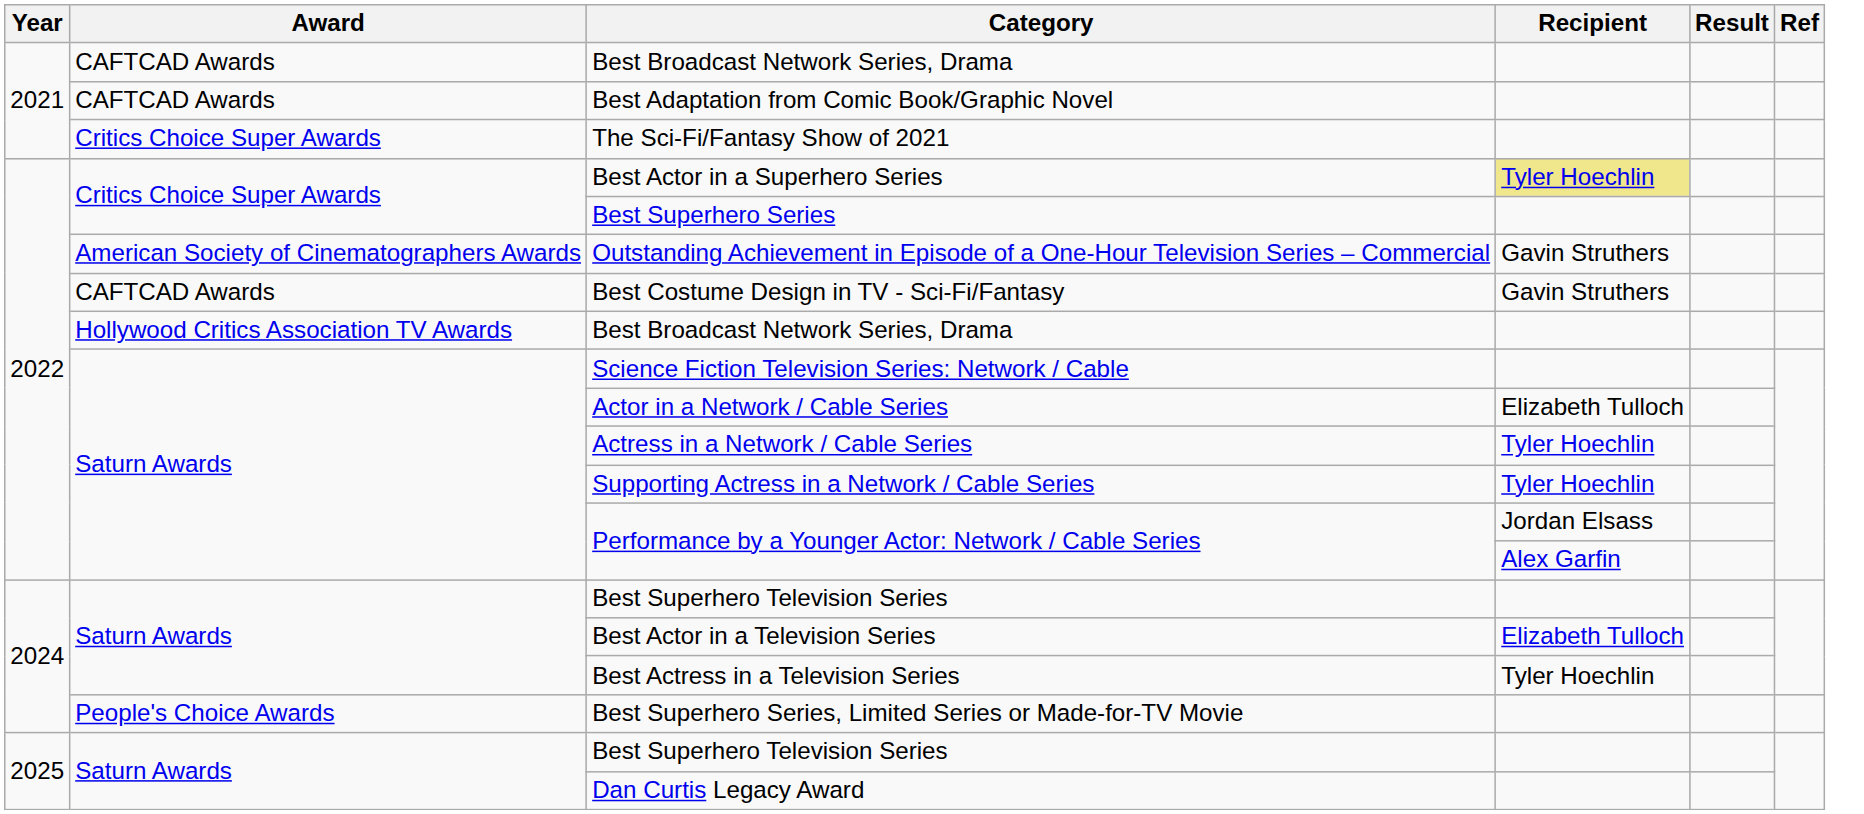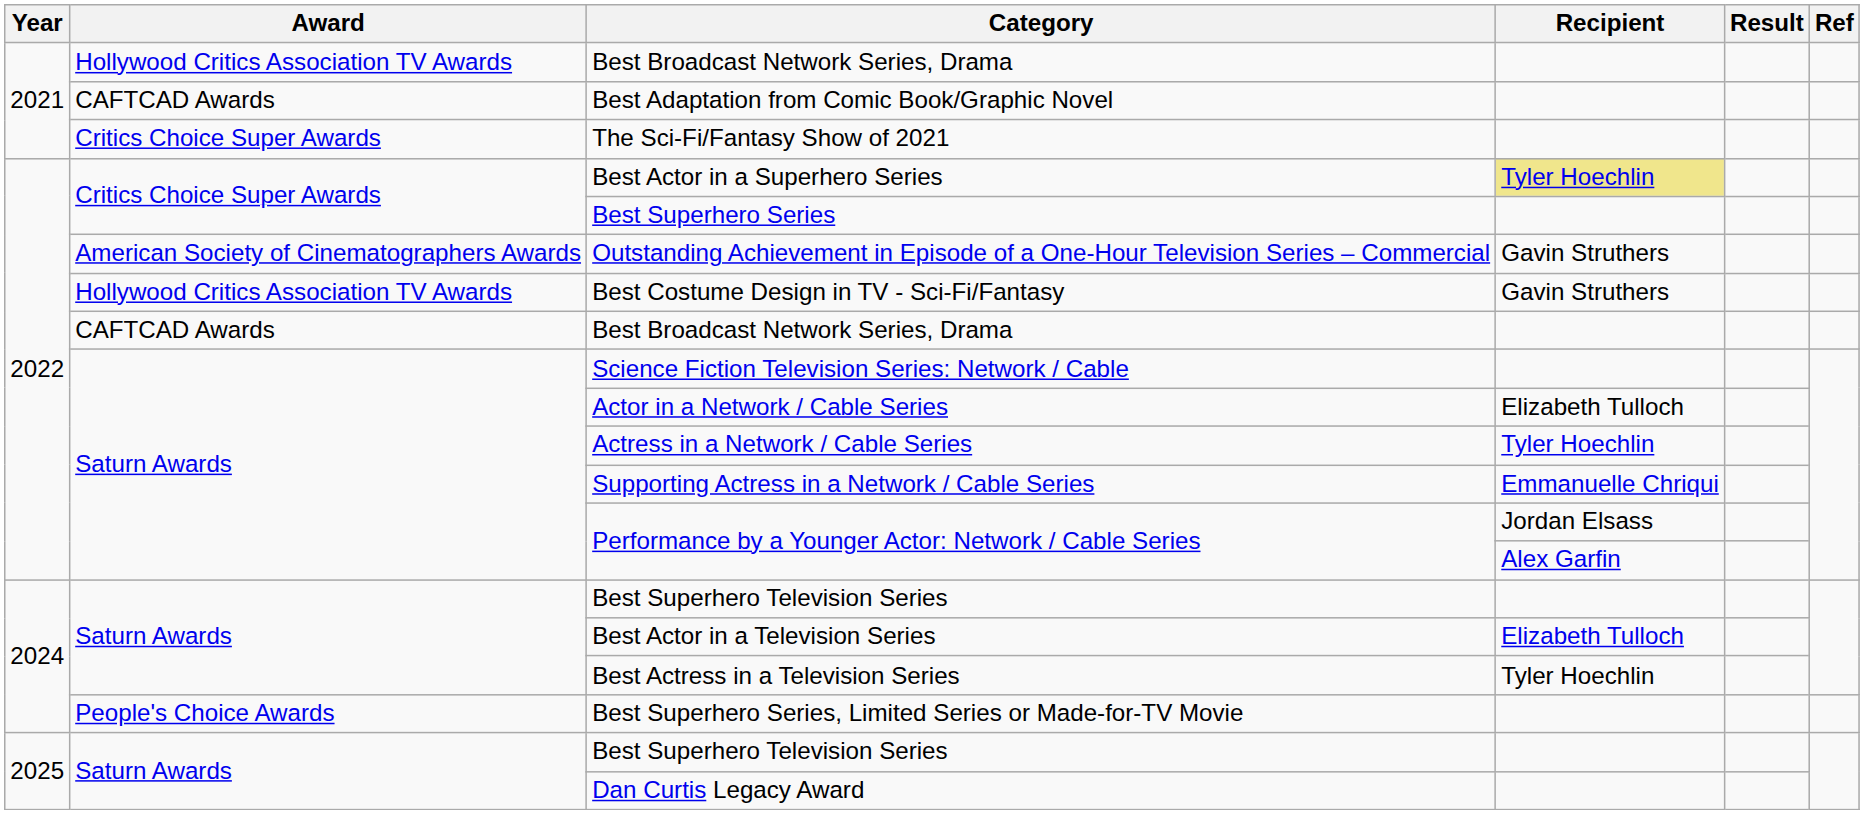 <table class="wikitable sortable plainrowheaders">
 <tr>
 <th>Year</th>
 <th>Award</th>
 <th>Category</th>
 <th>Recipient</th>
 <th>Result</th>
 <th>Ref</th>
 </tr>
 <tr>
 <td rowspan="3" align="center">2021</td>
-<td>CAFTCAD Awards</td>
+<td><a href='#'>Hollywood Critics Association TV Awards</a></td>
 <td>Best Broadcast Network Series, Drama</td>
 <td></td>
 <td></td>
 <td align="center"></td>
 </tr>
 <tr>
 <td>CAFTCAD Awards</td>
 <td>Best Adaptation from Comic Book/Graphic Novel</td>
 <td></td>
 <td></td>
 <td align="center"></td>
 </tr>
 <tr>
 <td><a href='#'>Critics Choice Super Awards</a></td>
 <td>The Sci-Fi/Fantasy Show of 2021</td>
 <td></td>
 <td></td>
 <td align="center"></td>
 </tr>
 <tr>
 <td rowspan="11" align="center">2022</td>
 <td rowspan="2"><a href='#'>Critics Choice Super Awards</a></td>
 <td>Best Actor in a Superhero Series</td>
 <td style="background: khaki;"><a href='#'>Tyler Hoechlin</a></td>
 <td></td>
 <td align="center"></td>
 </tr>
 <tr>
 <td><a href='#'>Best Superhero Series</a></td>
 <td></td>
 <td></td>
 <td align="center"></td>
 </tr>
 <tr>
 <td><a href='#'>American Society of Cinematographers Awards</a></td>
 <td><a href='#'>Outstanding Achievement in Episode of a One-Hour Television Series – Commercial</a></td>
 <td>Gavin Struthers</td>
 <td></td>
 <td align="center"></td>
 </tr>
 <tr>
-<td>CAFTCAD Awards</td>
+<td><a href='#'>Hollywood Critics Association TV Awards</a></td>
 <td>Best Costume Design in TV - Sci-Fi/Fantasy</td>
 <td>Gavin Struthers</td>
 <td></td>
 <td align="center"></td>
 </tr>
 <tr>
-<td><a href='#'>Hollywood Critics Association TV Awards</a></td>
+<td>CAFTCAD Awards</td>
 <td>Best Broadcast Network Series, Drama</td>
 <td></td>
 <td></td>
 <td align="center"></td>
 </tr>
 <tr>
 <td rowspan="6"><a href='#'>Saturn Awards</a></td>
 <td><a href='#'>Science Fiction Television Series: Network / Cable</a></td>
 <td></td>
 <td></td>
 <td rowspan = "6" style="text-align: center"></td>
 </tr>
 <tr>
 <td><a href='#'>Actor in a Network / Cable Series</a></td>
 <td>Elizabeth Tulloch</td>
 <td></td>
 </tr>
 <tr>
 <td><a href='#'>Actress in a Network / Cable Series</a></td>
 <td><a href='#'>Tyler Hoechlin</a></td>
 <td></td>
 </tr>
 <tr>
 <td><a href='#'>Supporting Actress in a Network / Cable Series</a></td>
-<td><a href='#'>Tyler Hoechlin</a></td>
+<td><a href='#'>Emmanuelle Chriqui</a></td>
 <td></td>
 </tr>
 <tr>
 <td rowspan="2"><a href='#'>Performance by a Younger Actor: Network / Cable Series</a></td>
 <td>Jordan Elsass</td>
 <td></td>
 </tr>
 <tr>
 <td><a href='#'>Alex Garfin</a></td>
 <td></td>
 </tr>
 <tr>
 <td rowspan="4" align="center">2024</td>
 <td rowspan="3"><a href='#'>Saturn Awards</a></td>
 <td>Best Superhero Television Series</td>
 <td></td>
 <td></td>
 <td rowspan="3" style="text-align: center"></td>
 </tr>
 <tr>
 <td>Best Actor in a Television Series</td>
 <td><a href='#'>Elizabeth Tulloch</a></td>
 <td></td>
 </tr>
 <tr>
 <td>Best Actress in a Television Series</td>
 <td>Tyler Hoechlin</td>
 <td></td>
 </tr>
 <tr>
 <td><a href='#'>People's Choice Awards</a></td>
 <td>Best Superhero Series, Limited Series or Made-for-TV Movie</td>
 <td></td>
 <td></td>
 <td style="text-align: center"></td>
 </tr>
 <tr>
 <td rowspan="2" align="center">2025</td>
 <td rowspan="2"><a href='#'>Saturn Awards</a></td>
 <td>Best Superhero Television Series</td>
 <td></td>
 <td></td>
 <td rowspan="2" style="text-align: center"></td>
 </tr>
 <tr>
 <td><a href='#'>Dan Curtis</a> Legacy Award</td>
 <td></td>
 <td></td>
 </tr>
 </table>
